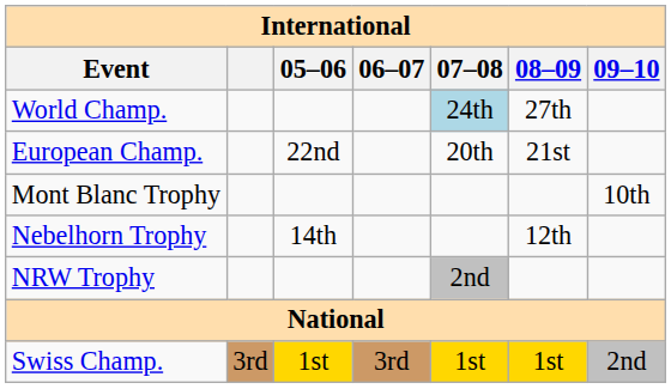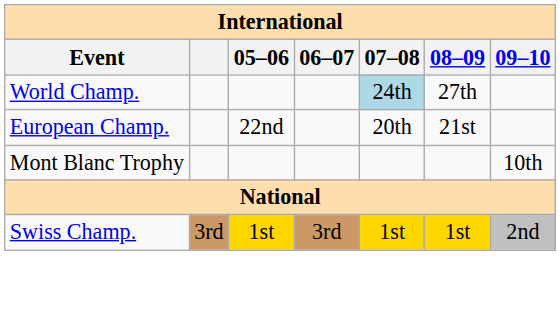 <table class="wikitable" style="text-align:center">
 <tr>
 <th style="background-color: #ffdead; " colspan=7 align=center>International</th>
 </tr>
 <tr>
 <th>Event</th>
 <th></th>
 <th>05–06</th>
 <th>06–07</th>
 <th>07–08</th>
 <th><a href='#'>08–09</a></th>
 <th><a href='#'>09–10</a></th>
 </tr>
 <tr>
 <td align=left><a href='#'>World Champ.</a></td>
 <td></td>
 <td></td>
 <td></td>
 <td style="background: lightblue;">24th</td>
 <td>27th</td>
 <td></td>
 </tr>
 <tr>
 <td align=left><a href='#'>European Champ.</a></td>
 <td></td>
 <td>22nd</td>
 <td></td>
 <td>20th</td>
 <td>21st</td>
 <td></td>
 </tr>
 <tr>
 <td align=left>Mont Blanc Trophy</td>
 <td></td>
 <td></td>
 <td></td>
 <td></td>
 <td></td>
 <td>10th</td>
 </tr>
 <tr>
-<td align=left><a href='#'>Nebelhorn Trophy</a></td>
-<td></td>
-<td>14th</td>
-<td></td>
-<td></td>
-<td>12th</td>
-<td></td>
-</tr>
-<tr>
-<td align=left><a href='#'>NRW Trophy</a></td>
-<td></td>
-<td></td>
-<td></td>
-<td bgcolor=silver>2nd</td>
-<td></td>
-<td></td>
-</tr>
-<tr>
 <th style="background-color: #ffdead; " colspan=7 align=center>National</th>
 </tr>
 <tr>
 <td align=left><a href='#'>Swiss Champ.</a></td>
 <td bgcolor=cc9966>3rd</td>
 <td bgcolor=gold>1st</td>
 <td bgcolor=cc9966>3rd</td>
 <td bgcolor=gold>1st</td>
 <td bgcolor=gold>1st</td>
 <td bgcolor=silver>2nd</td>
 </tr>
 </table>
